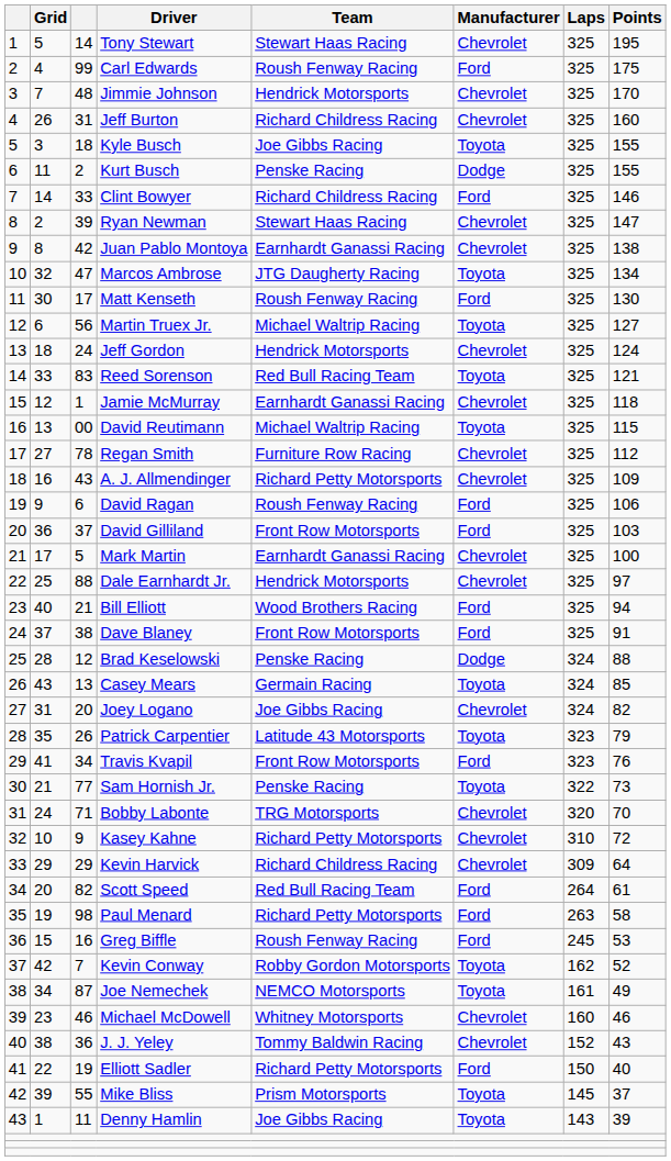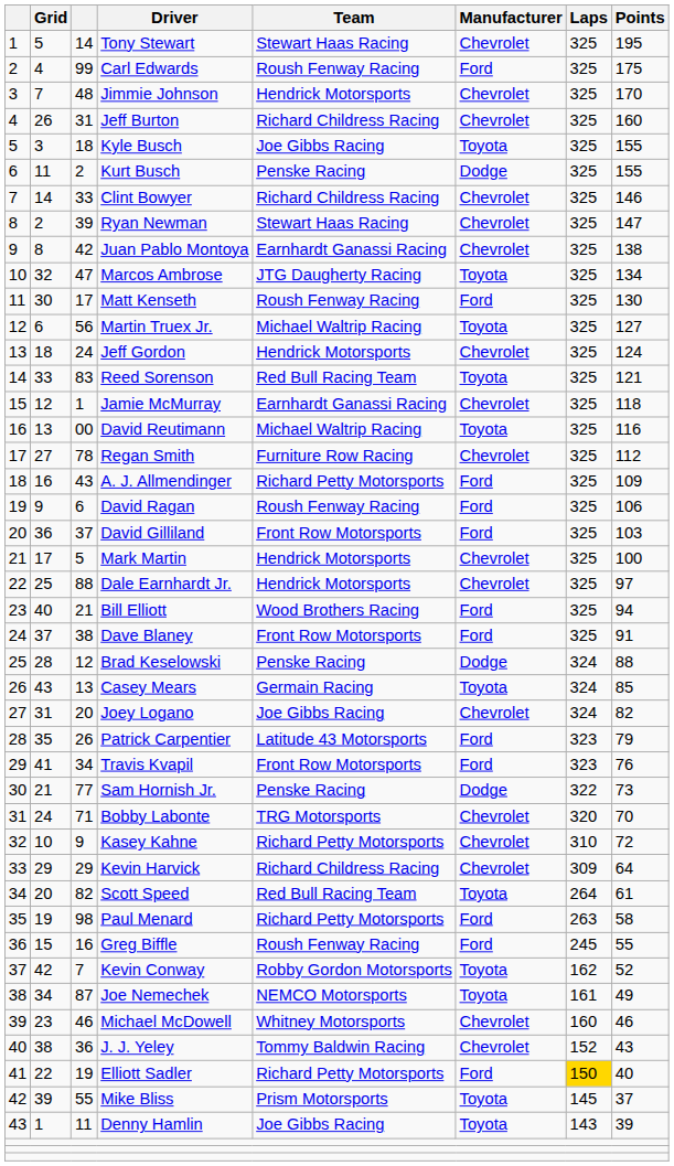 <table class="sortable wikitable" border="1">
 <tr>
 <th></th>
 <th>Grid</th>
 <th></th>
 <th>Driver</th>
 <th>Team</th>
 <th>Manufacturer</th>
 <th>Laps</th>
 <th>Points</th>
 </tr>
 <tr>
 <td>1</td>
 <td>5</td>
 <td>14</td>
 <td><a href='#'>Tony Stewart</a></td>
 <td><a href='#'>Stewart Haas Racing</a></td>
 <td><a href='#'>Chevrolet</a></td>
 <td>325</td>
 <td>195</td>
 </tr>
 <tr>
 <td>2</td>
 <td>4</td>
 <td>99</td>
 <td><a href='#'>Carl Edwards</a></td>
 <td><a href='#'>Roush Fenway Racing</a></td>
 <td><a href='#'>Ford</a></td>
 <td>325</td>
 <td>175</td>
 </tr>
 <tr>
 <td>3</td>
 <td>7</td>
 <td>48</td>
 <td><a href='#'>Jimmie Johnson</a></td>
 <td><a href='#'>Hendrick Motorsports</a></td>
 <td><a href='#'>Chevrolet</a></td>
 <td>325</td>
 <td>170</td>
 </tr>
 <tr>
 <td>4</td>
 <td>26</td>
 <td>31</td>
 <td><a href='#'>Jeff Burton</a></td>
 <td><a href='#'>Richard Childress Racing</a></td>
 <td><a href='#'>Chevrolet</a></td>
 <td>325</td>
 <td>160</td>
 </tr>
 <tr>
 <td>5</td>
 <td>3</td>
 <td>18</td>
 <td><a href='#'>Kyle Busch</a></td>
 <td><a href='#'>Joe Gibbs Racing</a></td>
 <td><a href='#'>Toyota</a></td>
 <td>325</td>
 <td>155</td>
 </tr>
 <tr>
 <td>6</td>
 <td>11</td>
 <td>2</td>
 <td><a href='#'>Kurt Busch</a></td>
 <td><a href='#'>Penske Racing</a></td>
 <td><a href='#'>Dodge</a></td>
 <td>325</td>
 <td>155</td>
 </tr>
 <tr>
 <td>7</td>
 <td>14</td>
 <td>33</td>
 <td><a href='#'>Clint Bowyer</a></td>
 <td><a href='#'>Richard Childress Racing</a></td>
-<td><a href='#'>Ford</a></td>
+<td><a href='#'>Chevrolet</a></td>
 <td>325</td>
 <td>146</td>
 </tr>
 <tr>
 <td>8</td>
 <td>2</td>
 <td>39</td>
 <td><a href='#'>Ryan Newman</a></td>
 <td><a href='#'>Stewart Haas Racing</a></td>
 <td><a href='#'>Chevrolet</a></td>
 <td>325</td>
 <td>147</td>
 </tr>
 <tr>
 <td>9</td>
 <td>8</td>
 <td>42</td>
 <td><a href='#'>Juan Pablo Montoya</a></td>
 <td><a href='#'>Earnhardt Ganassi Racing</a></td>
 <td><a href='#'>Chevrolet</a></td>
 <td>325</td>
 <td>138</td>
 </tr>
 <tr>
 <td>10</td>
 <td>32</td>
 <td>47</td>
 <td><a href='#'>Marcos Ambrose</a></td>
 <td><a href='#'>JTG Daugherty Racing</a></td>
 <td><a href='#'>Toyota</a></td>
 <td>325</td>
 <td>134</td>
 </tr>
 <tr>
 <td>11</td>
 <td>30</td>
 <td>17</td>
 <td><a href='#'>Matt Kenseth</a></td>
 <td><a href='#'>Roush Fenway Racing</a></td>
 <td><a href='#'>Ford</a></td>
 <td>325</td>
 <td>130</td>
 </tr>
 <tr>
 <td>12</td>
 <td>6</td>
 <td>56</td>
 <td><a href='#'>Martin Truex Jr.</a></td>
 <td><a href='#'>Michael Waltrip Racing</a></td>
 <td><a href='#'>Toyota</a></td>
 <td>325</td>
 <td>127</td>
 </tr>
 <tr>
 <td>13</td>
 <td>18</td>
 <td>24</td>
 <td><a href='#'>Jeff Gordon</a></td>
 <td><a href='#'>Hendrick Motorsports</a></td>
 <td><a href='#'>Chevrolet</a></td>
 <td>325</td>
 <td>124</td>
 </tr>
 <tr>
 <td>14</td>
 <td>33</td>
 <td>83</td>
 <td><a href='#'>Reed Sorenson</a></td>
 <td><a href='#'>Red Bull Racing Team</a></td>
 <td><a href='#'>Toyota</a></td>
 <td>325</td>
 <td>121</td>
 </tr>
 <tr>
 <td>15</td>
 <td>12</td>
 <td>1</td>
 <td><a href='#'>Jamie McMurray</a></td>
 <td><a href='#'>Earnhardt Ganassi Racing</a></td>
 <td><a href='#'>Chevrolet</a></td>
 <td>325</td>
 <td>118</td>
 </tr>
 <tr>
 <td>16</td>
 <td>13</td>
 <td>00</td>
 <td><a href='#'>David Reutimann</a></td>
 <td><a href='#'>Michael Waltrip Racing</a></td>
 <td><a href='#'>Toyota</a></td>
 <td>325</td>
-<td>115</td>
+<td>116</td>
 </tr>
 <tr>
 <td>17</td>
 <td>27</td>
 <td>78</td>
 <td><a href='#'>Regan Smith</a></td>
 <td><a href='#'>Furniture Row Racing</a></td>
 <td><a href='#'>Chevrolet</a></td>
 <td>325</td>
 <td>112</td>
 </tr>
 <tr>
 <td>18</td>
 <td>16</td>
 <td>43</td>
 <td><a href='#'>A. J. Allmendinger</a></td>
 <td><a href='#'>Richard Petty Motorsports</a></td>
-<td><a href='#'>Chevrolet</a></td>
+<td><a href='#'>Ford</a></td>
 <td>325</td>
 <td>109</td>
 </tr>
 <tr>
 <td>19</td>
 <td>9</td>
 <td>6</td>
 <td><a href='#'>David Ragan</a></td>
 <td><a href='#'>Roush Fenway Racing</a></td>
 <td><a href='#'>Ford</a></td>
 <td>325</td>
 <td>106</td>
 </tr>
 <tr>
 <td>20</td>
 <td>36</td>
 <td>37</td>
 <td><a href='#'>David Gilliland</a></td>
 <td><a href='#'>Front Row Motorsports</a></td>
 <td><a href='#'>Ford</a></td>
 <td>325</td>
 <td>103</td>
 </tr>
 <tr>
 <td>21</td>
 <td>17</td>
 <td>5</td>
 <td><a href='#'>Mark Martin</a></td>
-<td><a href='#'>Earnhardt Ganassi Racing</a></td>
+<td><a href='#'>Hendrick Motorsports</a></td>
 <td><a href='#'>Chevrolet</a></td>
 <td>325</td>
 <td>100</td>
 </tr>
 <tr>
 <td>22</td>
 <td>25</td>
 <td>88</td>
 <td><a href='#'>Dale Earnhardt Jr.</a></td>
 <td><a href='#'>Hendrick Motorsports</a></td>
 <td><a href='#'>Chevrolet</a></td>
 <td>325</td>
 <td>97</td>
 </tr>
 <tr>
 <td>23</td>
 <td>40</td>
 <td>21</td>
 <td><a href='#'>Bill Elliott</a></td>
 <td><a href='#'>Wood Brothers Racing</a></td>
 <td><a href='#'>Ford</a></td>
 <td>325</td>
 <td>94</td>
 </tr>
 <tr>
 <td>24</td>
 <td>37</td>
 <td>38</td>
 <td><a href='#'>Dave Blaney</a></td>
 <td><a href='#'>Front Row Motorsports</a></td>
 <td><a href='#'>Ford</a></td>
 <td>325</td>
 <td>91</td>
 </tr>
 <tr>
 <td>25</td>
 <td>28</td>
 <td>12</td>
 <td><a href='#'>Brad Keselowski</a></td>
 <td><a href='#'>Penske Racing</a></td>
 <td><a href='#'>Dodge</a></td>
 <td>324</td>
 <td>88</td>
 </tr>
 <tr>
 <td>26</td>
 <td>43</td>
 <td>13</td>
 <td><a href='#'>Casey Mears</a></td>
 <td><a href='#'>Germain Racing</a></td>
 <td><a href='#'>Toyota</a></td>
 <td>324</td>
 <td>85</td>
 </tr>
 <tr>
 <td>27</td>
 <td>31</td>
 <td>20</td>
 <td><a href='#'>Joey Logano</a></td>
 <td><a href='#'>Joe Gibbs Racing</a></td>
 <td><a href='#'>Chevrolet</a></td>
 <td>324</td>
 <td>82</td>
 </tr>
 <tr>
 <td>28</td>
 <td>35</td>
 <td>26</td>
 <td><a href='#'>Patrick Carpentier</a></td>
 <td><a href='#'>Latitude 43 Motorsports</a></td>
-<td><a href='#'>Toyota</a></td>
+<td><a href='#'>Ford</a></td>
 <td>323</td>
 <td>79</td>
 </tr>
 <tr>
 <td>29</td>
 <td>41</td>
 <td>34</td>
 <td><a href='#'>Travis Kvapil</a></td>
 <td><a href='#'>Front Row Motorsports</a></td>
 <td><a href='#'>Ford</a></td>
 <td>323</td>
 <td>76</td>
 </tr>
 <tr>
 <td>30</td>
 <td>21</td>
 <td>77</td>
 <td><a href='#'>Sam Hornish Jr.</a></td>
 <td><a href='#'>Penske Racing</a></td>
-<td><a href='#'>Toyota</a></td>
+<td><a href='#'>Dodge</a></td>
 <td>322</td>
 <td>73</td>
 </tr>
 <tr>
 <td>31</td>
 <td>24</td>
 <td>71</td>
 <td><a href='#'>Bobby Labonte</a></td>
 <td><a href='#'>TRG Motorsports</a></td>
 <td><a href='#'>Chevrolet</a></td>
 <td>320</td>
 <td>70</td>
 </tr>
 <tr>
 <td>32</td>
 <td>10</td>
 <td>9</td>
 <td><a href='#'>Kasey Kahne</a></td>
 <td><a href='#'>Richard Petty Motorsports</a></td>
 <td><a href='#'>Chevrolet</a></td>
 <td>310</td>
 <td>72</td>
 </tr>
 <tr>
 <td>33</td>
 <td>29</td>
 <td>29</td>
 <td><a href='#'>Kevin Harvick</a></td>
 <td><a href='#'>Richard Childress Racing</a></td>
 <td><a href='#'>Chevrolet</a></td>
 <td>309</td>
 <td>64</td>
 </tr>
 <tr>
 <td>34</td>
 <td>20</td>
 <td>82</td>
 <td><a href='#'>Scott Speed</a></td>
 <td><a href='#'>Red Bull Racing Team</a></td>
-<td><a href='#'>Ford</a></td>
+<td><a href='#'>Toyota</a></td>
 <td>264</td>
 <td>61</td>
 </tr>
 <tr>
 <td>35</td>
 <td>19</td>
 <td>98</td>
 <td><a href='#'>Paul Menard</a></td>
 <td><a href='#'>Richard Petty Motorsports</a></td>
 <td><a href='#'>Ford</a></td>
 <td>263</td>
 <td>58</td>
 </tr>
 <tr>
 <td>36</td>
 <td>15</td>
 <td>16</td>
 <td><a href='#'>Greg Biffle</a></td>
 <td><a href='#'>Roush Fenway Racing</a></td>
 <td><a href='#'>Ford</a></td>
 <td>245</td>
-<td>53</td>
+<td>55</td>
 </tr>
 <tr>
 <td>37</td>
 <td>42</td>
 <td>7</td>
 <td><a href='#'>Kevin Conway</a></td>
 <td><a href='#'>Robby Gordon Motorsports</a></td>
 <td><a href='#'>Toyota</a></td>
 <td>162</td>
 <td>52</td>
 </tr>
 <tr>
 <td>38</td>
 <td>34</td>
 <td>87</td>
 <td><a href='#'>Joe Nemechek</a></td>
 <td><a href='#'>NEMCO Motorsports</a></td>
 <td><a href='#'>Toyota</a></td>
 <td>161</td>
 <td>49</td>
 </tr>
 <tr>
 <td>39</td>
 <td>23</td>
 <td>46</td>
 <td><a href='#'>Michael McDowell</a></td>
 <td><a href='#'>Whitney Motorsports</a></td>
 <td><a href='#'>Chevrolet</a></td>
 <td>160</td>
 <td>46</td>
 </tr>
 <tr>
 <td>40</td>
 <td>38</td>
 <td>36</td>
 <td><a href='#'>J. J. Yeley</a></td>
 <td><a href='#'>Tommy Baldwin Racing</a></td>
 <td><a href='#'>Chevrolet</a></td>
 <td>152</td>
 <td>43</td>
 </tr>
 <tr>
 <td>41</td>
 <td>22</td>
 <td>19</td>
 <td><a href='#'>Elliott Sadler</a></td>
 <td><a href='#'>Richard Petty Motorsports</a></td>
 <td><a href='#'>Ford</a></td>
-<td>150</td>
+<td style="background: gold;">150</td>
 <td>40</td>
 </tr>
 <tr>
 <td>42</td>
 <td>39</td>
 <td>55</td>
 <td><a href='#'>Mike Bliss</a></td>
 <td><a href='#'>Prism Motorsports</a></td>
 <td><a href='#'>Toyota</a></td>
 <td>145</td>
 <td>37</td>
 </tr>
 <tr>
 <td>43</td>
 <td>1</td>
 <td>11</td>
 <td><a href='#'>Denny Hamlin</a></td>
 <td><a href='#'>Joe Gibbs Racing</a></td>
 <td><a href='#'>Toyota</a></td>
 <td>143</td>
 <td>39</td>
 </tr>
 <tr class="sortbottom">
 <td colspan="9"></td>
 </tr>
 <tr class="sortbottom">
 <td colspan="9"></td>
 </tr>
 <tr class="sortbottom">
 <td colspan="9"></td>
 </tr>
 </table>
